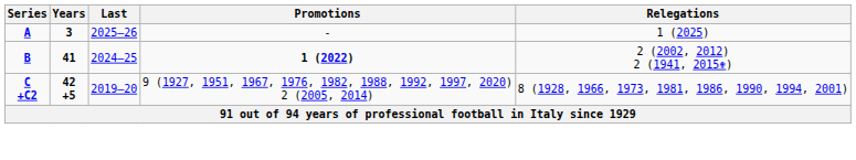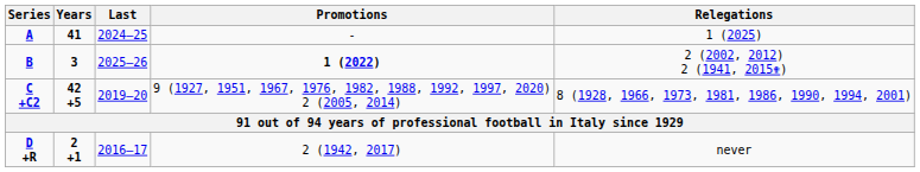 <table class="wikitable sortable" style="font-size:90%; text-align: center;">
 <tr>
 <th>Series</th>
 <th>Years</th>
 <th>Last</th>
 <th>Promotions</th>
 <th>Relegations</th>
 </tr>
 <tr>
 <td align=center><strong><a href='#'>A</a></strong></td>
-<td><strong>3</strong></td>
-<td><a href='#'>2025–26</a></td>
+<td><strong>41</strong></td>
+<td><a href='#'>2024–25</a></td>
 <td>-</td>
 <td> 1 (<a href='#'>2025</a>)</td>
 </tr>
 <tr>
 <td align=center><strong><a href='#'>B</a></strong></td>
-<td><strong>41</strong></td>
-<td><a href='#'>2024–25</a></td>
+<td><strong>3</strong></td>
+<td><a href='#'>2025–26</a></td>
 <td><strong> 1 (<a href='#'>2022</a>)</strong></td>
 <td> 2 (<a href='#'>2002</a>, <a href='#'>2012</a>)<br> 2 (<a href='#'>1941</a>, <a href='#'>2015✟</a>)</td>
 </tr>
 <tr>
 <td align=center><strong><a href='#'>C</a><br><a href='#'>+C2</a></strong></td>
 <td><strong>42<br>+5</strong></td>
 <td><a href='#'>2019–20</a></td>
 <td> 9 (<a href='#'>1927</a>, <a href='#'>1951</a>, <a href='#'>1967</a>, <a href='#'>1976</a>, <a href='#'>1982</a>, <a href='#'>1988</a>, <a href='#'>1992</a>, <a href='#'>1997</a>, <a href='#'>2020</a>)<br> 2 (<a href='#'>2005</a>, <a href='#'>2014</a>)</td>
 <td> 8 (<a href='#'>1928</a>, <a href='#'>1966</a>, <a href='#'>1973</a>, <a href='#'>1981</a>, <a href='#'>1986</a>, <a href='#'>1990</a>, <a href='#'>1994</a>, <a href='#'>2001</a>)</td>
 </tr>
 <tr>
 <th colspan=5>91 out of 94 years of professional football in Italy since 1929</th>
 </tr>
+<tr>
+<td align=center><strong><a href='#'>D</a><br>+R</strong></td>
+<td><strong>2<br>+1</strong></td>
+<td><a href='#'>2016–17</a></td>
+<td> 2 (<a href='#'>1942</a>, <a href='#'>2017</a>)</td>
+<td>never</td>
+</tr>
 </table>
